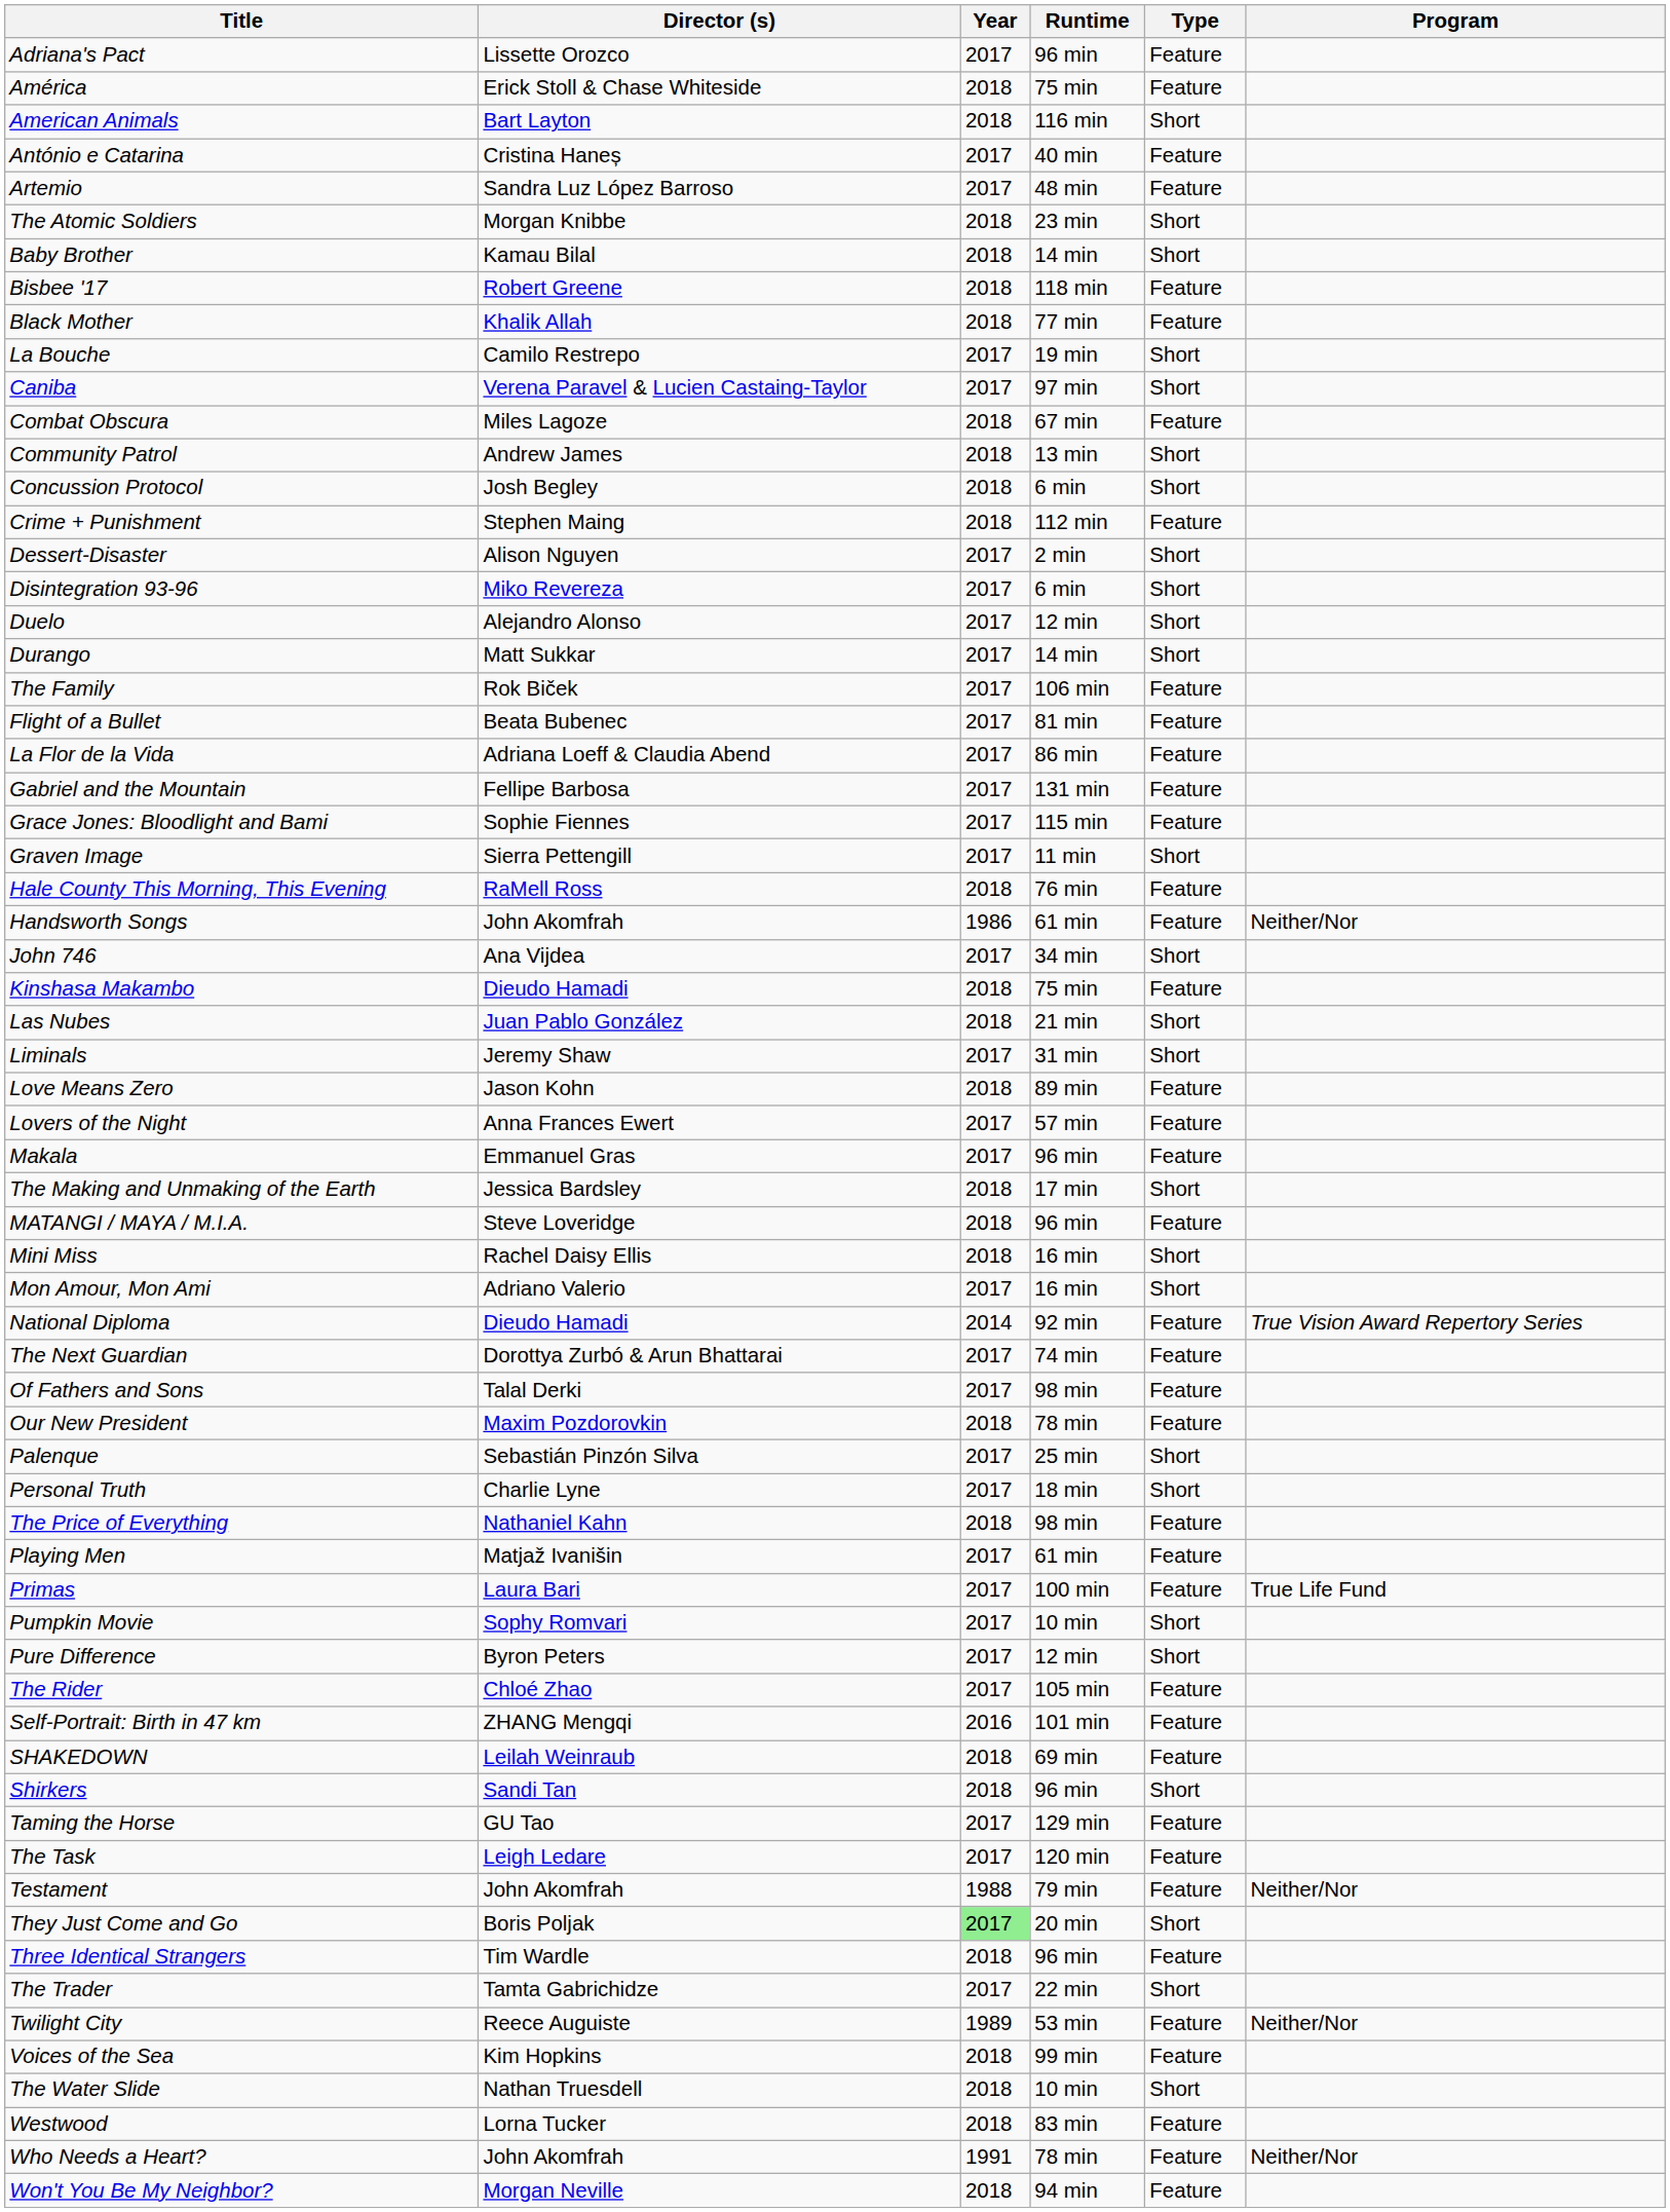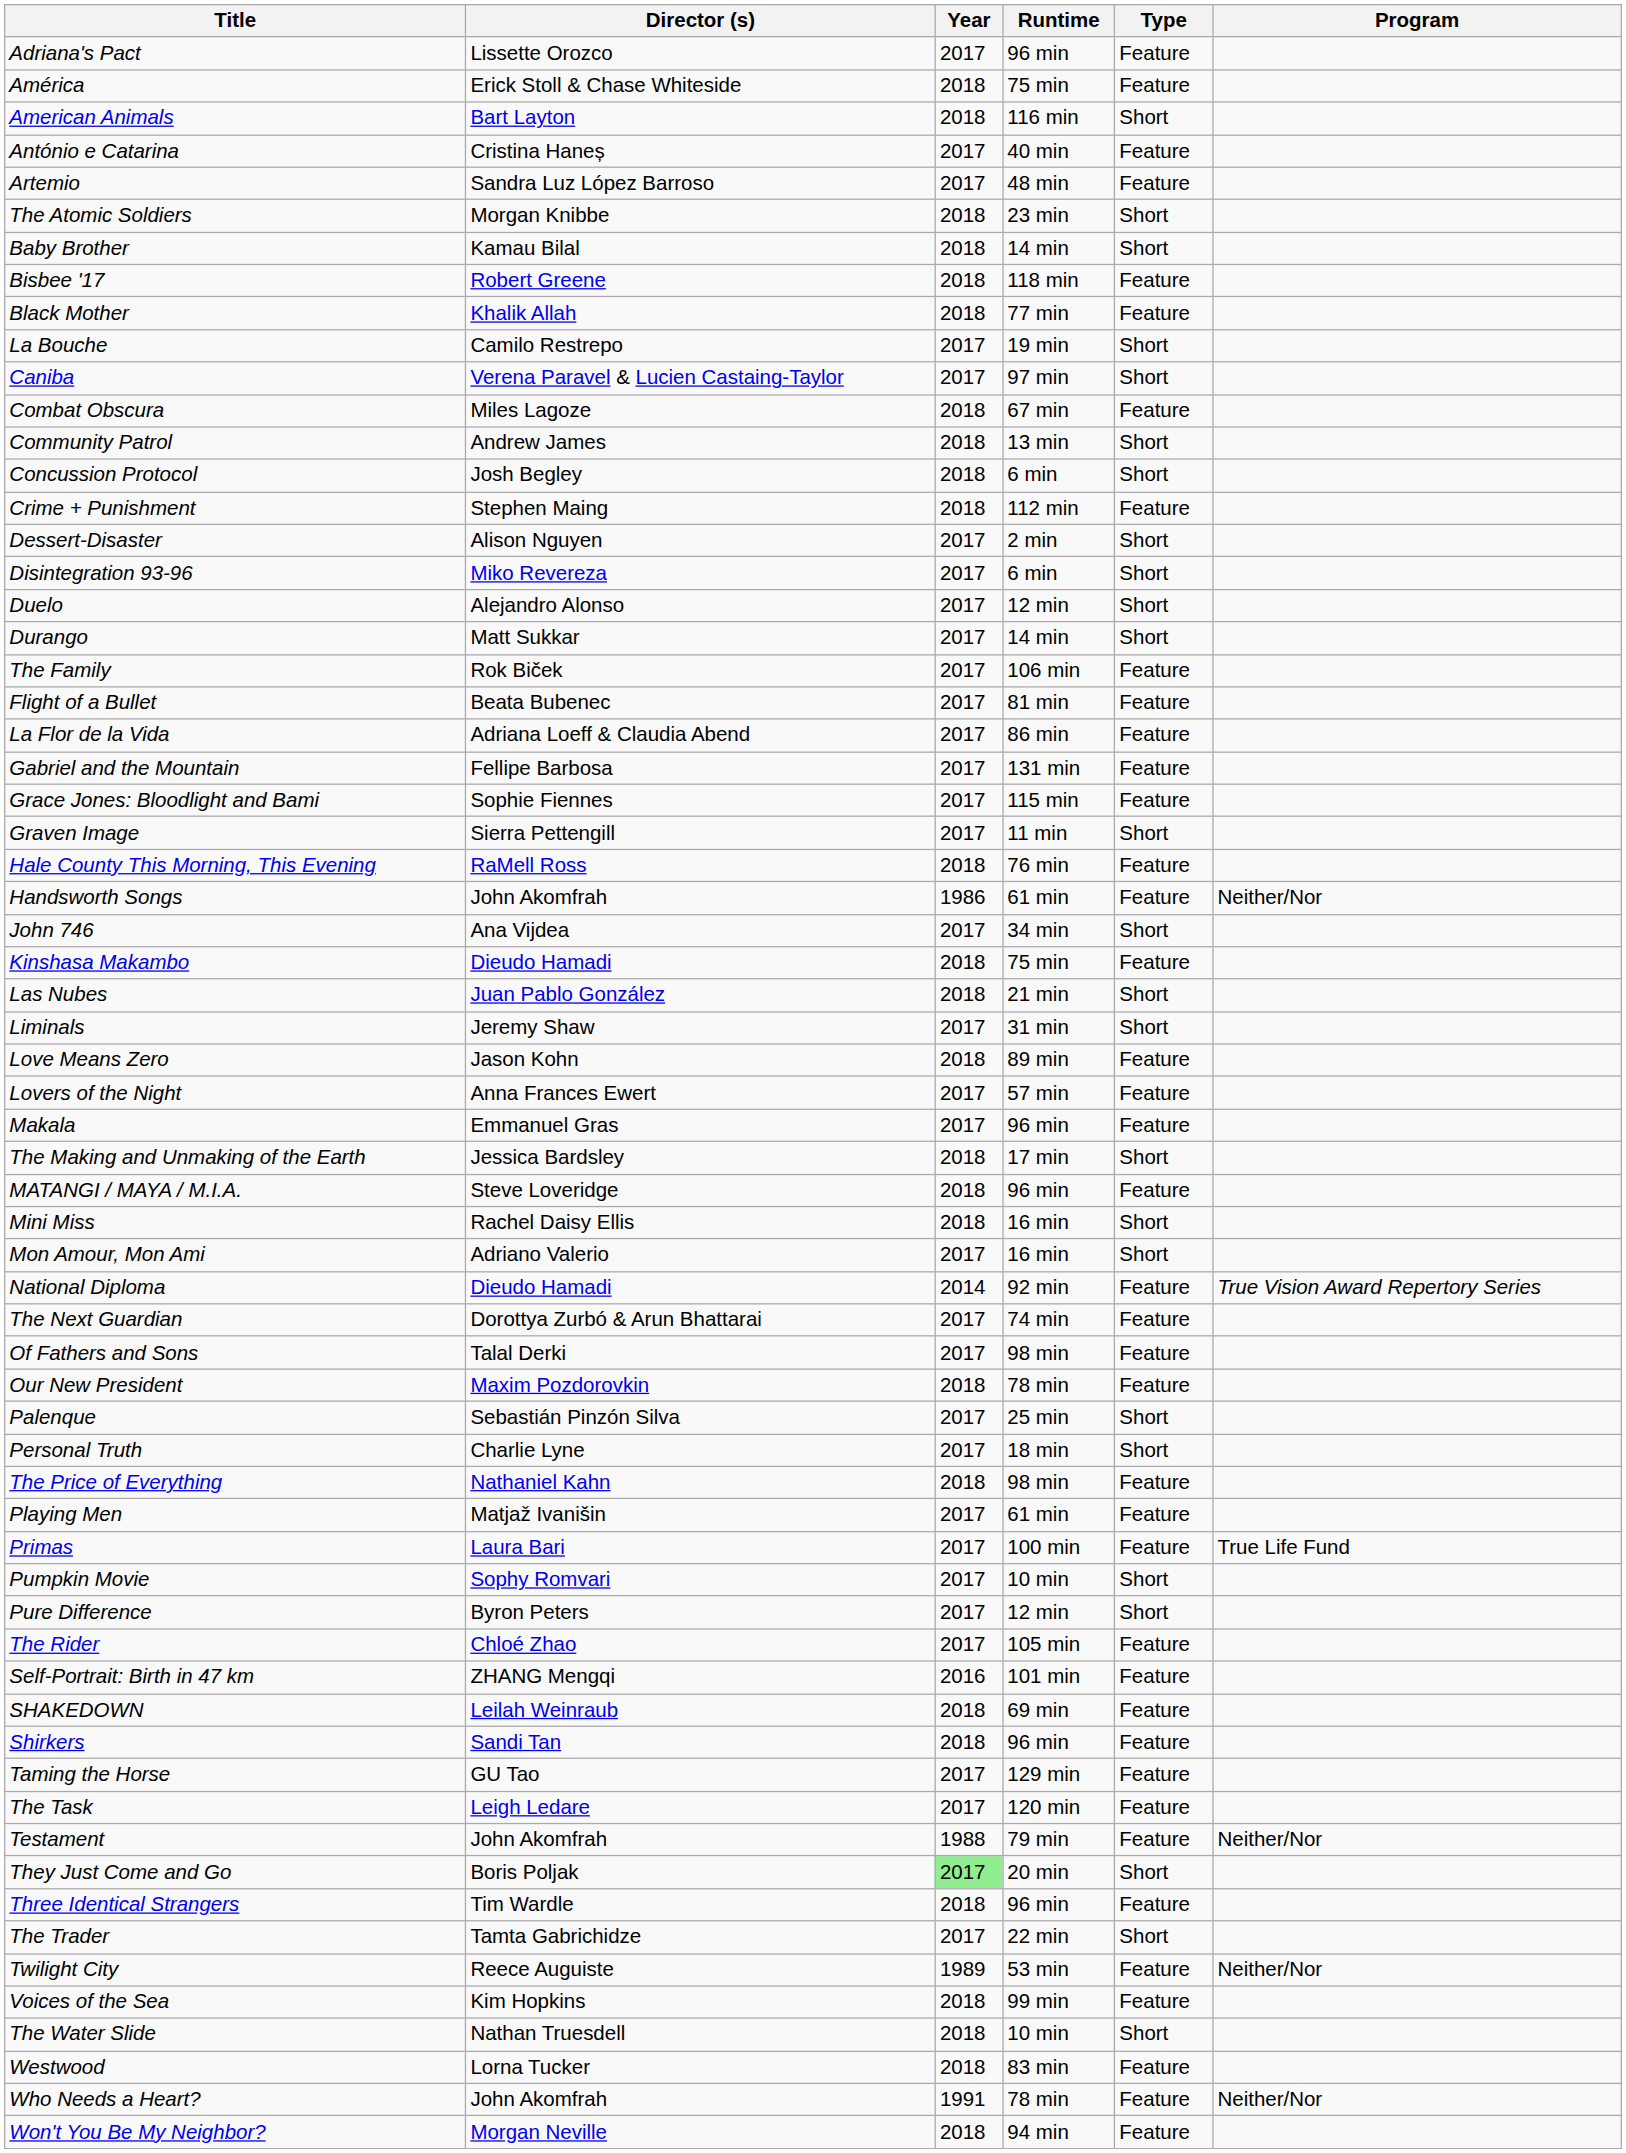 <table class="wikitable sortable" width=100%>
 <tr>
 <th>Title</th>
 <th>Director (s)</th>
 <th>Year</th>
 <th>Runtime</th>
 <th>Type</th>
 <th>Program</th>
 </tr>
 <tr>
 <td><em>Adriana's Pact</em></td>
 <td>Lissette Orozco</td>
 <td>2017</td>
 <td>96 min</td>
 <td>Feature</td>
 <td></td>
 </tr>
 <tr>
 <td><em>América</em></td>
 <td>Erick Stoll & Chase Whiteside</td>
 <td>2018</td>
 <td>75 min</td>
 <td>Feature</td>
 <td></td>
 </tr>
 <tr>
 <td><em><a href='#'>American Animals</a></em></td>
 <td><a href='#'>Bart Layton</a></td>
 <td>2018</td>
 <td>116 min</td>
 <td>Short</td>
 <td></td>
 </tr>
 <tr>
 <td><em>António e Catarina</em></td>
 <td>Cristina Haneș</td>
 <td>2017</td>
 <td>40 min</td>
 <td>Feature</td>
 <td></td>
 </tr>
 <tr>
 <td><em>Artemio</em></td>
 <td>Sandra Luz López Barroso</td>
 <td>2017</td>
 <td>48 min</td>
 <td>Feature</td>
 <td></td>
 </tr>
 <tr>
 <td><em>The Atomic Soldiers</em></td>
 <td>Morgan Knibbe</td>
 <td>2018</td>
 <td>23 min</td>
 <td>Short</td>
 <td></td>
 </tr>
 <tr>
 <td><em>Baby Brother</em></td>
 <td>Kamau Bilal</td>
 <td>2018</td>
 <td>14 min</td>
 <td>Short</td>
 <td></td>
 </tr>
 <tr>
 <td><em>Bisbee '17</em></td>
 <td><a href='#'>Robert Greene</a></td>
 <td>2018</td>
 <td>118 min</td>
 <td>Feature</td>
 <td></td>
 </tr>
 <tr>
 <td><em>Black Mother</em></td>
 <td><a href='#'>Khalik Allah</a></td>
 <td>2018</td>
 <td>77 min</td>
 <td>Feature</td>
 <td></td>
 </tr>
 <tr>
 <td><em>La Bouche</em></td>
 <td>Camilo Restrepo</td>
 <td>2017</td>
 <td>19 min</td>
 <td>Short</td>
 <td></td>
 </tr>
 <tr>
 <td><em><a href='#'>Caniba</a></em></td>
 <td><a href='#'>Verena Paravel</a> & <a href='#'>Lucien Castaing-Taylor</a></td>
 <td>2017</td>
 <td>97 min</td>
 <td>Short</td>
 <td></td>
 </tr>
 <tr>
 <td><em>Combat Obscura</em></td>
 <td>Miles Lagoze</td>
 <td>2018</td>
 <td>67 min</td>
 <td>Feature</td>
 <td></td>
 </tr>
 <tr>
 <td><em>Community Patrol</em></td>
 <td>Andrew James</td>
 <td>2018</td>
 <td>13 min</td>
 <td>Short</td>
 <td></td>
 </tr>
 <tr>
 <td><em>Concussion Protocol</em></td>
 <td>Josh Begley</td>
 <td>2018</td>
 <td>6 min</td>
 <td>Short</td>
 <td></td>
 </tr>
 <tr>
 <td><em>Crime + Punishment</em></td>
 <td>Stephen Maing</td>
 <td>2018</td>
 <td>112 min</td>
 <td>Feature</td>
 <td></td>
 </tr>
 <tr>
 <td><em>Dessert-Disaster</em></td>
 <td>Alison Nguyen</td>
 <td>2017</td>
 <td>2 min</td>
 <td>Short</td>
 <td></td>
 </tr>
 <tr>
 <td><em>Disintegration 93-96</em></td>
 <td><a href='#'>Miko Revereza</a></td>
 <td>2017</td>
 <td>6 min</td>
 <td>Short</td>
 <td></td>
 </tr>
 <tr>
 <td><em>Duelo</em></td>
 <td>Alejandro Alonso</td>
 <td>2017</td>
 <td>12 min</td>
 <td>Short</td>
 <td></td>
 </tr>
 <tr>
 <td><em>Durango</em></td>
 <td>Matt Sukkar</td>
 <td>2017</td>
 <td>14 min</td>
 <td>Short</td>
 <td></td>
 </tr>
 <tr>
 <td><em>The Family</em></td>
 <td>Rok Biček</td>
 <td>2017</td>
 <td>106 min</td>
 <td>Feature</td>
 <td></td>
 </tr>
 <tr>
 <td><em>Flight of a Bullet</em></td>
 <td>Beata Bubenec</td>
 <td>2017</td>
 <td>81 min</td>
 <td>Feature</td>
 <td></td>
 </tr>
 <tr>
 <td><em>La Flor de la Vida</em></td>
 <td>Adriana Loeff & Claudia Abend</td>
 <td>2017</td>
 <td>86 min</td>
 <td>Feature</td>
 <td></td>
 </tr>
 <tr>
 <td><em>Gabriel and the Mountain</em></td>
 <td>Fellipe Barbosa</td>
 <td>2017</td>
 <td>131 min</td>
 <td>Feature</td>
 <td></td>
 </tr>
 <tr>
 <td><em>Grace Jones: Bloodlight and Bami</em></td>
 <td>Sophie Fiennes</td>
 <td>2017</td>
 <td>115 min</td>
 <td>Feature</td>
 <td></td>
 </tr>
 <tr>
 <td><em>Graven Image</em></td>
 <td>Sierra Pettengill</td>
 <td>2017</td>
 <td>11 min</td>
 <td>Short</td>
 <td></td>
 </tr>
 <tr>
 <td><em><a href='#'>Hale County This Morning, This Evening</a></em></td>
 <td><a href='#'>RaMell Ross</a></td>
 <td>2018</td>
 <td>76 min</td>
 <td>Feature</td>
 <td></td>
 </tr>
 <tr>
 <td><em>Handsworth Songs</em></td>
 <td>John Akomfrah</td>
 <td>1986</td>
 <td>61 min</td>
 <td>Feature</td>
 <td>Neither/Nor</td>
 </tr>
 <tr>
 <td><em>John 746</em></td>
 <td>Ana Vijdea</td>
 <td>2017</td>
 <td>34 min</td>
 <td>Short</td>
 <td></td>
 </tr>
 <tr>
 <td><em><a href='#'>Kinshasa Makambo</a></em></td>
 <td><a href='#'>Dieudo Hamadi</a></td>
 <td>2018</td>
 <td>75 min</td>
 <td>Feature</td>
 <td></td>
 </tr>
 <tr>
 <td><em>Las Nubes</em></td>
 <td><a href='#'>Juan Pablo González</a></td>
 <td>2018</td>
 <td>21 min</td>
 <td>Short</td>
 <td></td>
 </tr>
 <tr>
 <td><em>Liminals</em></td>
 <td>Jeremy Shaw</td>
 <td>2017</td>
 <td>31 min</td>
 <td>Short</td>
 <td></td>
 </tr>
 <tr>
 <td><em>Love Means Zero</em></td>
 <td>Jason Kohn</td>
 <td>2018</td>
 <td>89 min</td>
 <td>Feature</td>
 <td></td>
 </tr>
 <tr>
 <td><em>Lovers of the Night</em></td>
 <td>Anna Frances Ewert</td>
 <td>2017</td>
 <td>57 min</td>
 <td>Feature</td>
 <td></td>
 </tr>
 <tr>
 <td><em>Makala</em></td>
 <td>Emmanuel Gras</td>
 <td>2017</td>
 <td>96 min</td>
 <td>Feature</td>
 <td></td>
 </tr>
 <tr>
 <td><em>The Making and Unmaking of the Earth</em></td>
 <td>Jessica Bardsley</td>
 <td>2018</td>
 <td>17 min</td>
 <td>Short</td>
 <td></td>
 </tr>
 <tr>
 <td><em>MATANGI / MAYA / M.I.A.</em></td>
 <td>Steve Loveridge</td>
 <td>2018</td>
 <td>96 min</td>
 <td>Feature</td>
 <td></td>
 </tr>
 <tr>
 <td><em>Mini Miss</em></td>
 <td>Rachel Daisy Ellis</td>
 <td>2018</td>
 <td>16 min</td>
 <td>Short</td>
 <td></td>
 </tr>
 <tr>
 <td><em>Mon Amour, Mon Ami</em></td>
 <td>Adriano Valerio</td>
 <td>2017</td>
 <td>16 min</td>
 <td>Short</td>
 <td></td>
 </tr>
 <tr>
 <td><em>National Diploma</em></td>
 <td><a href='#'>Dieudo Hamadi</a></td>
 <td>2014</td>
 <td>92 min</td>
 <td>Feature</td>
 <td><em>True Vision Award Repertory Series</em></td>
 </tr>
 <tr>
 <td><em>The Next Guardian</em></td>
 <td>Dorottya Zurbó & Arun Bhattarai</td>
 <td>2017</td>
 <td>74 min</td>
 <td>Feature</td>
 <td></td>
 </tr>
 <tr>
 <td><em>Of Fathers and Sons</em></td>
 <td>Talal Derki</td>
 <td>2017</td>
 <td>98 min</td>
 <td>Feature</td>
 <td></td>
 </tr>
 <tr>
 <td><em>Our New President</em></td>
 <td><a href='#'>Maxim Pozdorovkin</a></td>
 <td>2018</td>
 <td>78 min</td>
 <td>Feature</td>
 <td></td>
 </tr>
 <tr>
 <td><em>Palenque</em></td>
 <td>Sebastián Pinzón Silva</td>
 <td>2017</td>
 <td>25 min</td>
 <td>Short</td>
 <td></td>
 </tr>
 <tr>
 <td><em>Personal Truth</em></td>
 <td>Charlie Lyne</td>
 <td>2017</td>
 <td>18 min</td>
 <td>Short</td>
 <td></td>
 </tr>
 <tr>
 <td><em><a href='#'>The Price of Everything</a></em></td>
 <td><a href='#'>Nathaniel Kahn</a></td>
 <td>2018</td>
 <td>98 min</td>
 <td>Feature</td>
 <td></td>
 </tr>
 <tr>
 <td><em>Playing Men</em></td>
 <td>Matjaž Ivanišin</td>
 <td>2017</td>
 <td>61 min</td>
 <td>Feature</td>
 <td></td>
 </tr>
 <tr>
 <td><em><a href='#'>Primas</a></em></td>
 <td><a href='#'>Laura Bari</a></td>
 <td>2017</td>
 <td>100 min</td>
 <td>Feature</td>
 <td>True Life Fund</td>
 </tr>
 <tr>
 <td><em>Pumpkin Movie</em></td>
 <td><a href='#'>Sophy Romvari</a></td>
 <td>2017</td>
 <td>10 min</td>
 <td>Short</td>
 <td></td>
 </tr>
 <tr>
 <td><em>Pure Difference</em></td>
 <td>Byron Peters</td>
 <td>2017</td>
 <td>12 min</td>
 <td>Short</td>
 <td></td>
 </tr>
 <tr>
 <td><em><a href='#'>The Rider</a></em></td>
 <td><a href='#'>Chloé Zhao</a></td>
 <td>2017</td>
 <td>105 min</td>
 <td>Feature</td>
 <td></td>
 </tr>
 <tr>
 <td><em>Self-Portrait: Birth in 47 km</em></td>
 <td>ZHANG Mengqi</td>
 <td>2016</td>
 <td>101 min</td>
 <td>Feature</td>
 <td></td>
 </tr>
 <tr>
 <td><em>SHAKEDOWN</em></td>
 <td><a href='#'>Leilah Weinraub</a></td>
 <td>2018</td>
 <td>69 min</td>
 <td>Feature</td>
 <td></td>
 </tr>
 <tr>
 <td><em><a href='#'>Shirkers</a></em></td>
 <td><a href='#'>Sandi Tan</a></td>
 <td>2018</td>
 <td>96 min</td>
-<td>Short</td>
+<td>Feature</td>
 <td></td>
 </tr>
 <tr>
 <td><em>Taming the Horse</em></td>
 <td>GU Tao</td>
 <td>2017</td>
 <td>129 min</td>
 <td>Feature</td>
 <td></td>
 </tr>
 <tr>
 <td><em>The Task</em></td>
 <td><a href='#'>Leigh Ledare</a></td>
 <td>2017</td>
 <td>120 min</td>
 <td>Feature</td>
 <td></td>
 </tr>
 <tr>
 <td><em>Testament</em></td>
 <td>John Akomfrah</td>
 <td>1988</td>
 <td>79 min</td>
 <td>Feature</td>
 <td>Neither/Nor</td>
 </tr>
 <tr>
 <td><em>They Just Come and Go</em></td>
 <td>Boris Poljak</td>
 <td style="background: lightgreen;">2017</td>
 <td>20 min</td>
 <td>Short</td>
 <td></td>
 </tr>
 <tr>
 <td><em><a href='#'>Three Identical Strangers</a></em></td>
 <td>Tim Wardle</td>
 <td>2018</td>
 <td>96 min</td>
 <td>Feature</td>
 <td></td>
 </tr>
 <tr>
 <td><em>The Trader</em></td>
 <td>Tamta Gabrichidze</td>
 <td>2017</td>
 <td>22 min</td>
 <td>Short</td>
 <td></td>
 </tr>
 <tr>
 <td><em>Twilight City</em></td>
 <td>Reece Auguiste</td>
 <td>1989</td>
 <td>53 min</td>
 <td>Feature</td>
 <td>Neither/Nor</td>
 </tr>
 <tr>
 <td><em>Voices of the Sea</em></td>
 <td>Kim Hopkins</td>
 <td>2018</td>
 <td>99 min</td>
 <td>Feature</td>
 <td></td>
 </tr>
 <tr>
 <td><em>The Water Slide</em></td>
 <td>Nathan Truesdell</td>
 <td>2018</td>
 <td>10 min</td>
 <td>Short</td>
 <td></td>
 </tr>
 <tr>
 <td><em>Westwood</em></td>
 <td>Lorna Tucker</td>
 <td>2018</td>
 <td>83 min</td>
 <td>Feature</td>
 <td></td>
 </tr>
 <tr>
 <td><em>Who Needs a Heart?</em></td>
 <td>John Akomfrah</td>
 <td>1991</td>
 <td>78 min</td>
 <td>Feature</td>
 <td>Neither/Nor</td>
 </tr>
 <tr>
 <td><em><a href='#'>Won't You Be My Neighbor?</a></em></td>
 <td><a href='#'>Morgan Neville</a></td>
 <td>2018</td>
 <td>94 min</td>
 <td>Feature</td>
 <td></td>
 </tr>
 </table>
